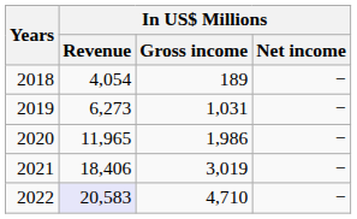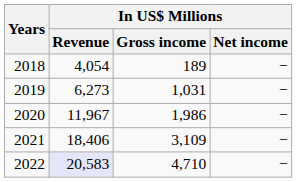 <table class="wikitable" style="text-align:right;">
 <tr>
 <th rowspan="2">Years</th>
 <th colspan="3">In US$ Millions</th>
 </tr>
 <tr>
 <th>Revenue</th>
 <th>Gross income</th>
 <th>Net income</th>
 </tr>
 <tr>
 <td>2018</td>
 <td>4,054</td>
 <td>189</td>
 <td>−</td>
 </tr>
 <tr>
 <td>2019</td>
 <td>6,273</td>
 <td>1,031</td>
 <td>−</td>
 </tr>
 <tr>
 <td>2020</td>
-<td>11,965</td>
+<td>11,967</td>
 <td>1,986</td>
 <td>−</td>
 </tr>
 <tr>
 <td>2021</td>
 <td>18,406</td>
-<td>3,019</td>
+<td>3,109</td>
 <td>−</td>
 </tr>
 <tr>
 <td>2022</td>
 <td style="background: lavender;">20,583</td>
 <td>4,710</td>
 <td>−</td>
 </tr>
 </table>
